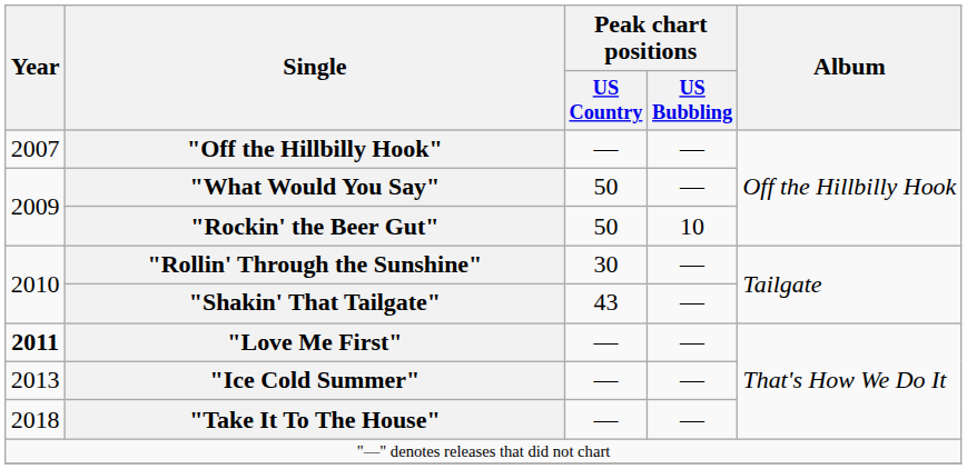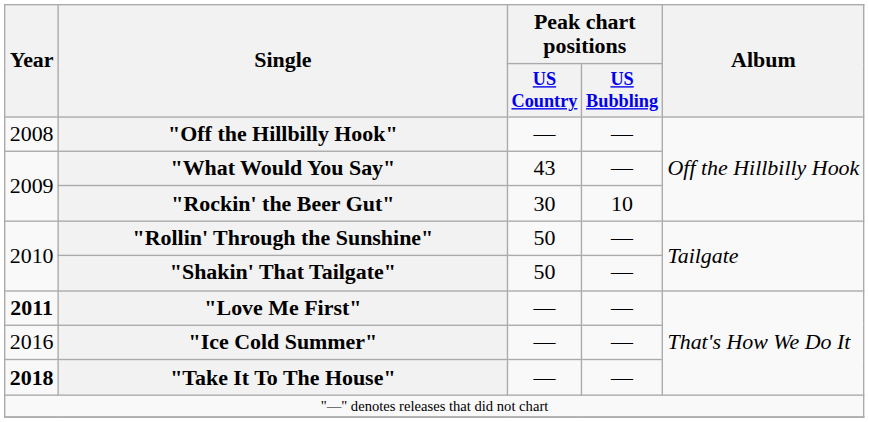 <table class="wikitable plainrowheaders" style="text-align:center;">
 <tr>
 <th rowspan="2">Year</th>
 <th rowspan="2" style="width:20em;">Single</th>
 <th colspan="2">Peak chart<br>positions</th>
 <th rowspan="2">Album</th>
 </tr>
 <tr style="font-size:smaller;">
 <th width="40"><a href='#'>US Country</a><br></th>
 <th width="40"><a href='#'>US Bubbling</a><br></th>
 </tr>
 <tr>
-<td>2007</td>
+<td>2008</td>
 <th scope="row">"Off the Hillbilly Hook"</th>
 <td>—</td>
 <td>—</td>
 <td rowspan="3" align="left"><em>Off the Hillbilly Hook</em></td>
 </tr>
 <tr>
 <td rowspan="2">2009</td>
 <th scope="row">"What Would You Say"</th>
-<td>50</td>
+<td>43</td>
 <td>—</td>
 </tr>
 <tr>
 <th scope="row">"Rockin' the Beer Gut"</th>
-<td>50</td>
+<td>30</td>
 <td>10</td>
 </tr>
 <tr>
 <td rowspan="2">2010</td>
 <th scope="row">"Rollin' Through the Sunshine"</th>
-<td>30</td>
+<td>50</td>
 <td>—</td>
 <td rowspan="2" align="left"><em>Tailgate</em></td>
 </tr>
 <tr>
 <th scope="row">"Shakin' That Tailgate"</th>
-<td>43</td>
+<td>50</td>
 <td>—</td>
 </tr>
 <tr>
 <td><strong>2011</strong></td>
 <th scope="row">"Love Me First"</th>
 <td>—</td>
 <td>—</td>
 <td rowspan="3" align="left"><em>That's How We Do It</em></td>
 </tr>
 <tr>
-<td>2013</td>
+<td>2016</td>
 <th scope="row">"Ice Cold Summer"</th>
 <td>—</td>
 <td>—</td>
 </tr>
 <tr>
-<td>2018</td>
+<td><strong>2018</strong></td>
 <th scope="row">"Take It To The House"</th>
 <td>—</td>
 <td>—</td>
 </tr>
 <tr>
 <td colspan="10" style="font-size:8pt">"—" denotes releases that did not chart</td>
 </tr>
 <tr>
 </tr>
 </table>
